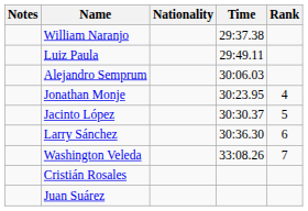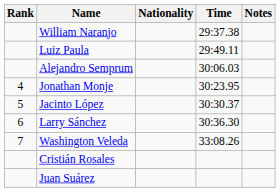 <table class="wikitable sortable" style="text-align:center">
 <tr>
-<th>Notes</th>
+<th>Rank</th>
 <th>Name</th>
 <th>Nationality</th>
 <th>Time</th>
-<th>Rank</th>
+<th>Notes</th>
 </tr>
 <tr>
 <td></td>
 <td align=left><a href='#'>William Naranjo</a></td>
 <td align=left></td>
 <td>29:37.38</td>
 <td></td>
 </tr>
 <tr>
 <td></td>
 <td align=left><a href='#'>Luiz Paula</a></td>
 <td align=left></td>
 <td>29:49.11</td>
 <td></td>
 </tr>
 <tr>
 <td></td>
 <td align=left><a href='#'>Alejandro Semprum</a></td>
 <td align=left></td>
 <td>30:06.03</td>
 <td></td>
 </tr>
 <tr>
-<td></td>
+<td>4</td>
 <td align=left><a href='#'>Jonathan Monje</a></td>
 <td align=left></td>
 <td>30:23.95</td>
-<td>4</td>
+<td></td>
 </tr>
 <tr>
-<td></td>
+<td>5</td>
 <td align=left><a href='#'>Jacinto López</a></td>
 <td align=left></td>
 <td>30:30.37</td>
-<td>5</td>
+<td></td>
 </tr>
 <tr>
-<td></td>
+<td>6</td>
 <td align=left><a href='#'>Larry Sánchez</a></td>
 <td align=left></td>
 <td>30:36.30</td>
-<td>6</td>
+<td></td>
 </tr>
 <tr>
-<td></td>
+<td>7</td>
 <td align=left><a href='#'>Washington Veleda</a></td>
 <td align=left></td>
 <td>33:08.26</td>
-<td>7</td>
+<td></td>
 </tr>
 <tr>
 <td></td>
 <td align=left><a href='#'>Cristián Rosales</a></td>
 <td align=left></td>
 <td></td>
 <td></td>
 </tr>
 <tr>
 <td></td>
 <td align=left><a href='#'>Juan Suárez</a></td>
 <td align=left></td>
 <td></td>
 <td></td>
 </tr>
 </table>
